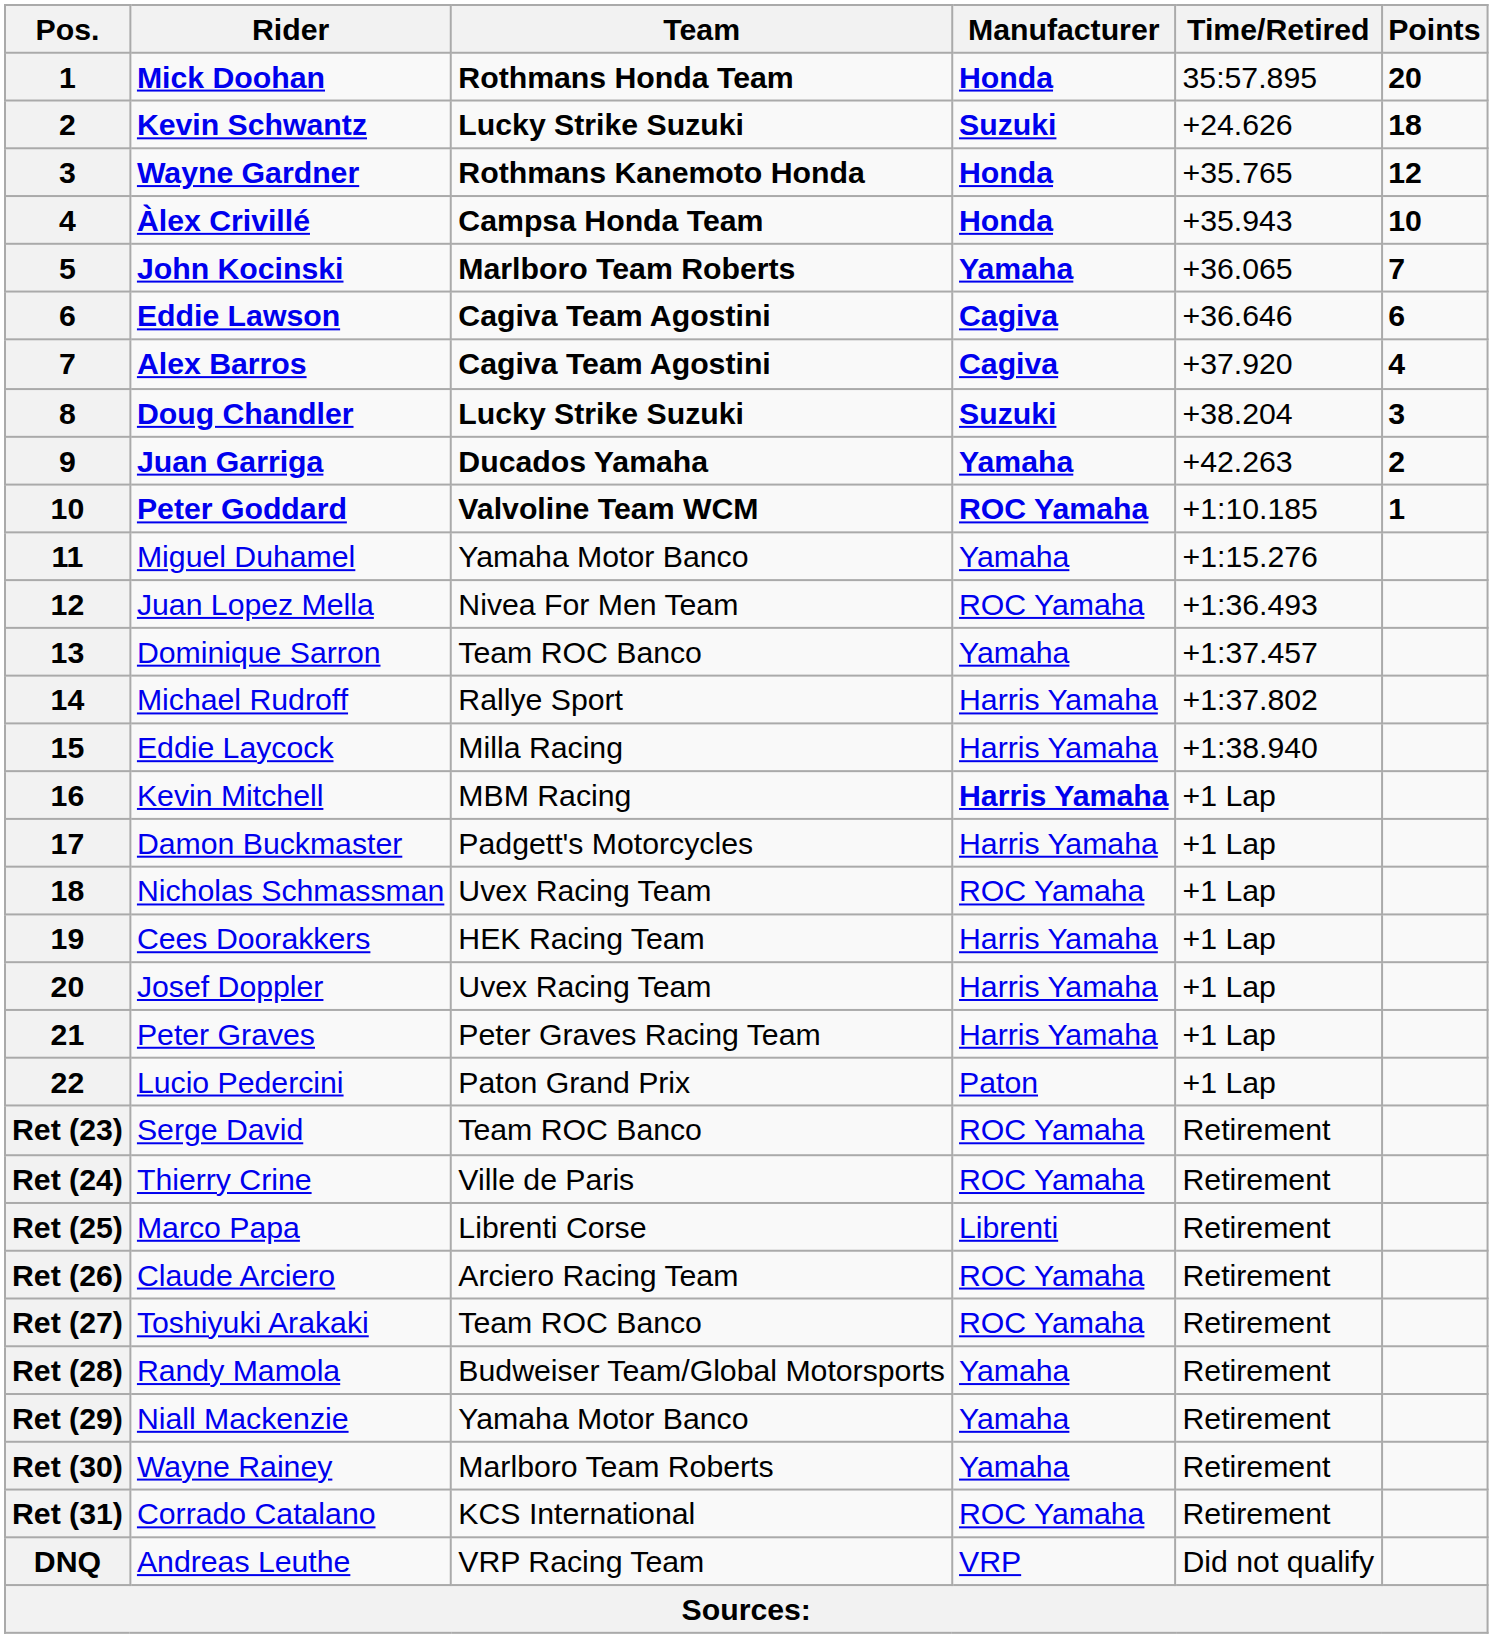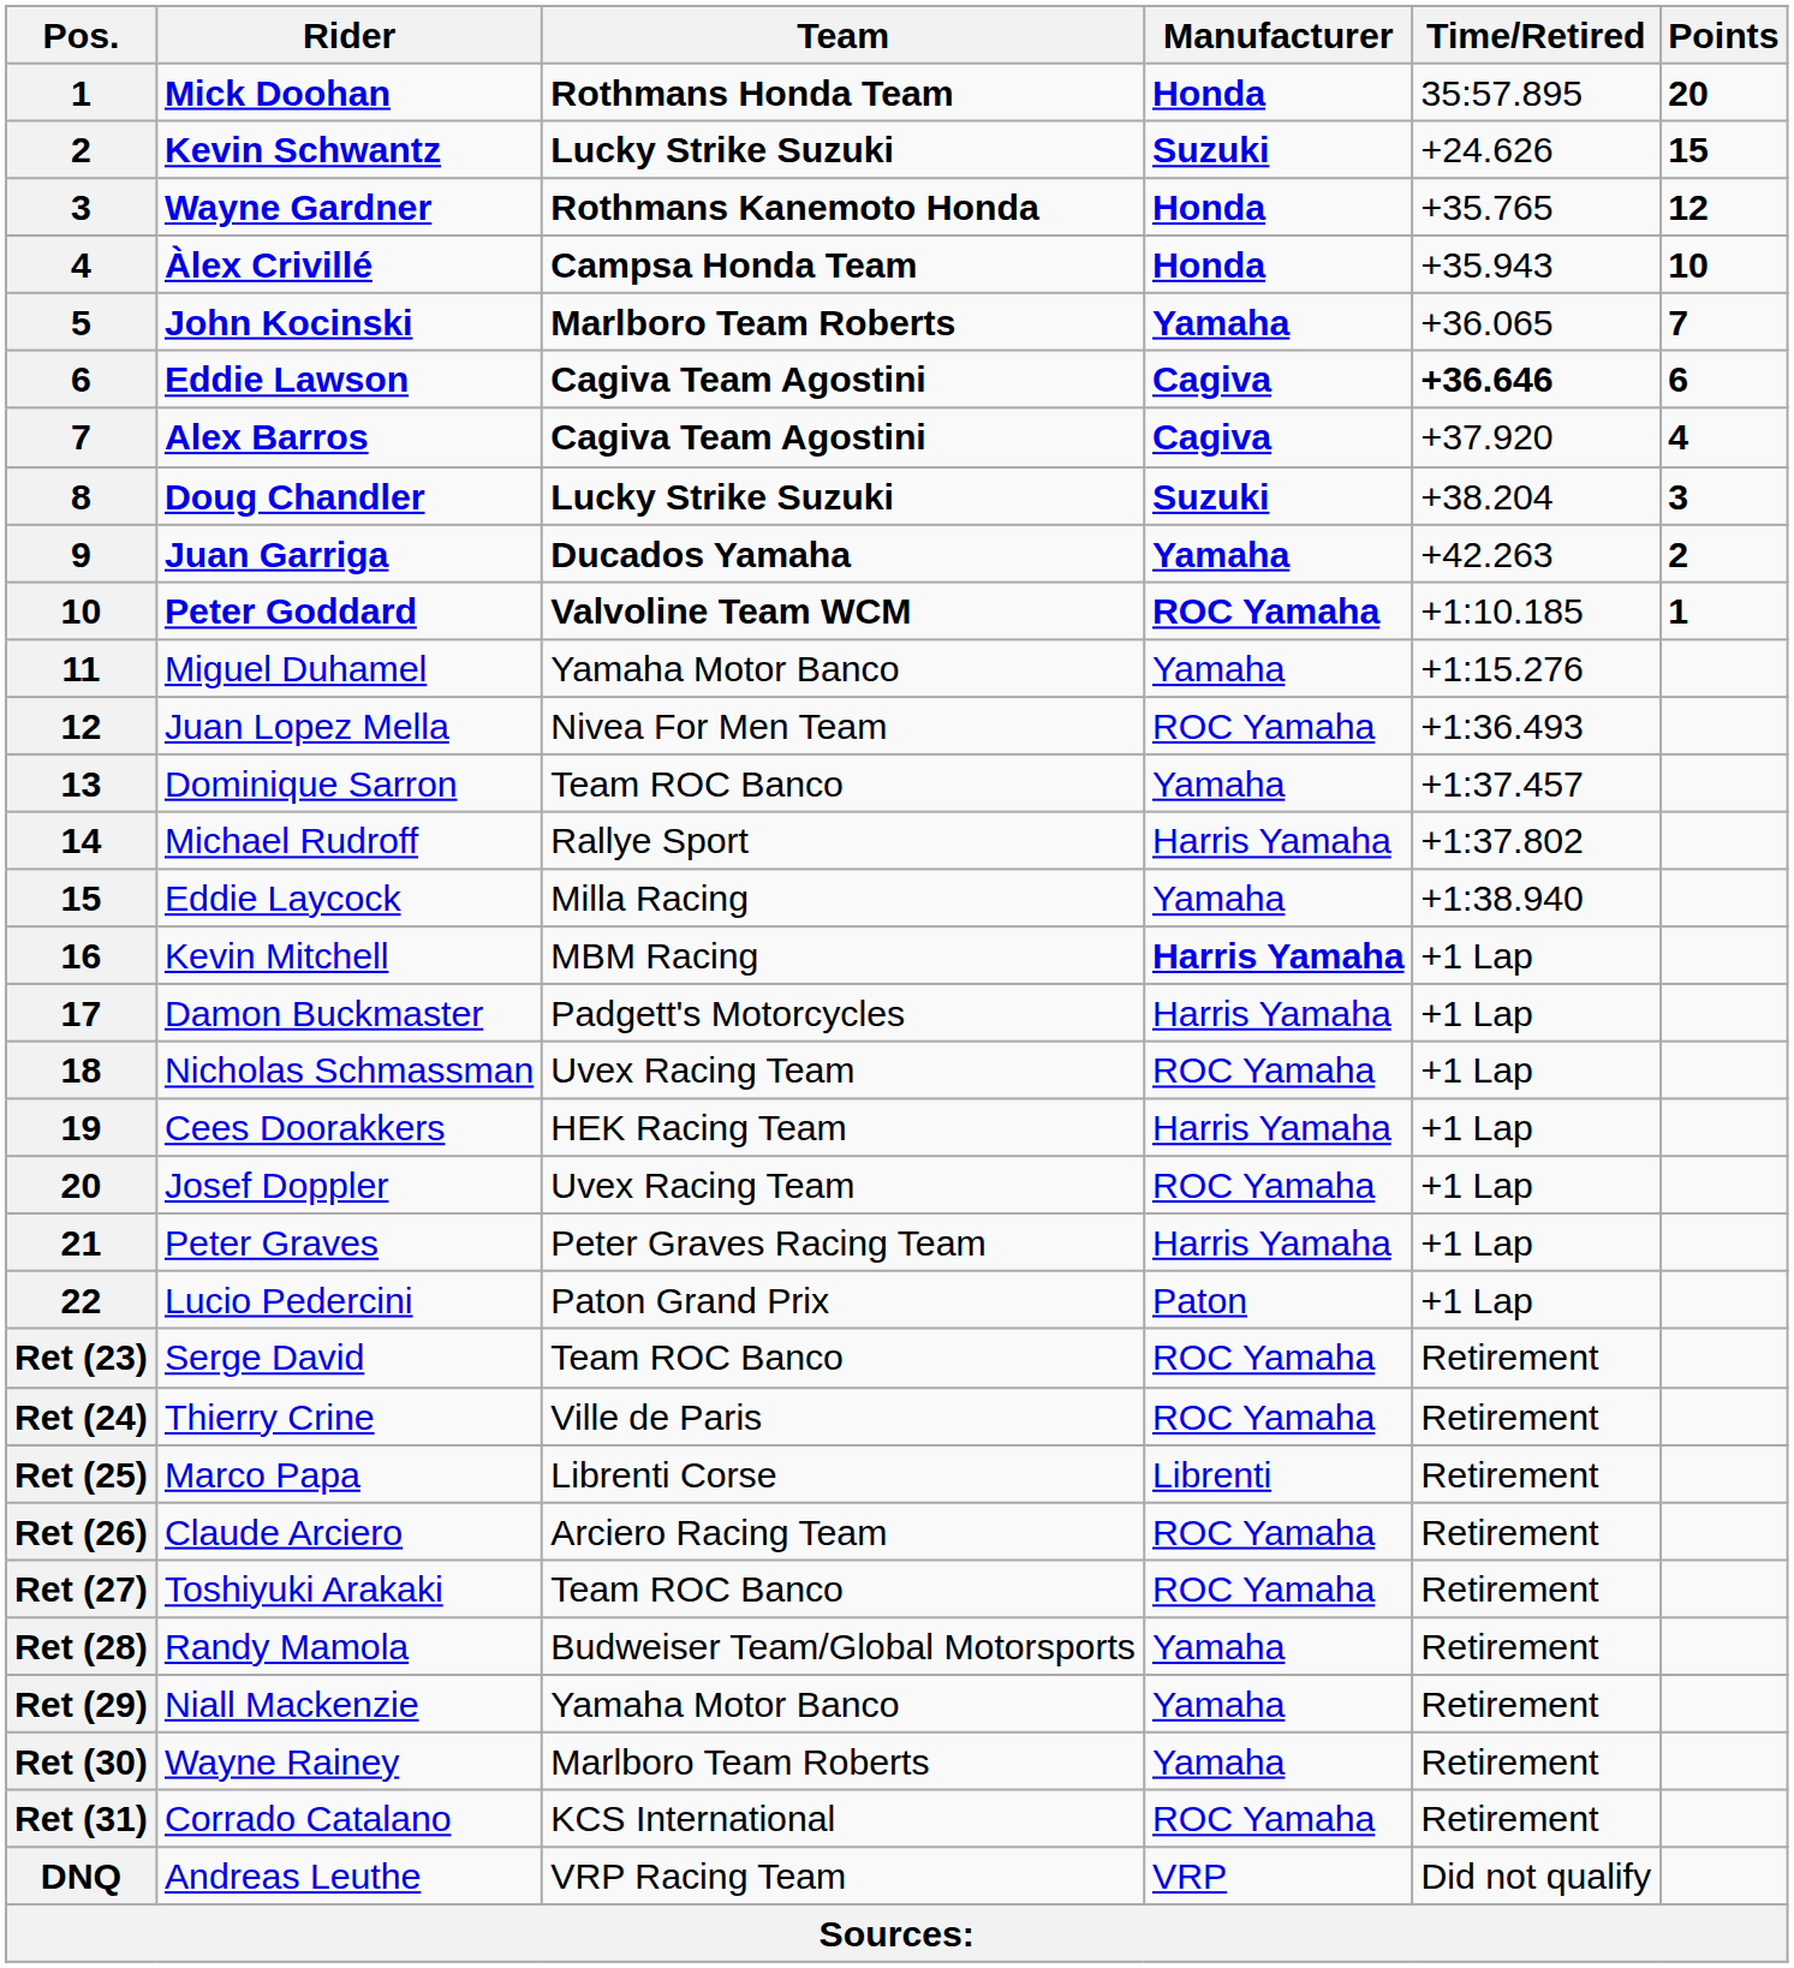 <table class="wikitable" style="font-size: 95%;">
 <tr>
 <th>Pos.</th>
 <th>Rider</th>
 <th>Team</th>
 <th>Manufacturer</th>
 <th>Time/Retired</th>
 <th>Points</th>
 </tr>
 <tr>
 <th>1</th>
 <td> <strong><a href='#'>Mick Doohan</a></strong></td>
 <td><strong>Rothmans Honda Team</strong></td>
 <td><strong><a href='#'>Honda</a></strong></td>
 <td>35:57.895</td>
 <td><strong>20</strong></td>
 </tr>
 <tr>
 <th>2</th>
 <td> <strong><a href='#'>Kevin Schwantz</a></strong></td>
 <td><strong>Lucky Strike Suzuki</strong></td>
 <td><strong><a href='#'>Suzuki</a></strong></td>
 <td>+24.626</td>
-<td><strong>18</strong></td>
+<td><strong>15</strong></td>
 </tr>
 <tr>
 <th>3</th>
 <td> <strong><a href='#'>Wayne Gardner</a></strong></td>
 <td><strong>Rothmans Kanemoto Honda</strong></td>
 <td><strong><a href='#'>Honda</a></strong></td>
 <td>+35.765</td>
 <td><strong>12</strong></td>
 </tr>
 <tr>
 <th>4</th>
 <td> <strong><a href='#'>Àlex Crivillé</a></strong></td>
 <td><strong>Campsa Honda Team</strong></td>
 <td><strong><a href='#'>Honda</a></strong></td>
 <td>+35.943</td>
 <td><strong>10</strong></td>
 </tr>
 <tr>
 <th>5</th>
 <td> <strong><a href='#'>John Kocinski</a></strong></td>
 <td><strong>Marlboro Team Roberts</strong></td>
 <td><strong><a href='#'>Yamaha</a></strong></td>
 <td>+36.065</td>
 <td><strong>7</strong></td>
 </tr>
 <tr>
 <th>6</th>
 <td> <strong><a href='#'>Eddie Lawson</a></strong></td>
 <td><strong>Cagiva Team Agostini</strong></td>
 <td><strong><a href='#'>Cagiva</a></strong></td>
-<td>+36.646</td>
+<td><strong>+36.646</strong></td>
 <td><strong>6</strong></td>
 </tr>
 <tr>
 <th>7</th>
 <td> <strong><a href='#'>Alex Barros</a></strong></td>
 <td><strong>Cagiva Team Agostini</strong></td>
 <td><strong><a href='#'>Cagiva</a></strong></td>
 <td>+37.920</td>
 <td><strong>4</strong></td>
 </tr>
 <tr>
 <th>8</th>
 <td> <strong><a href='#'>Doug Chandler</a></strong></td>
 <td><strong>Lucky Strike Suzuki</strong></td>
 <td><strong><a href='#'>Suzuki</a></strong></td>
 <td>+38.204</td>
 <td><strong>3</strong></td>
 </tr>
 <tr>
 <th>9</th>
 <td> <strong><a href='#'>Juan Garriga</a></strong></td>
 <td><strong>Ducados Yamaha</strong></td>
 <td><strong><a href='#'>Yamaha</a></strong></td>
 <td>+42.263</td>
 <td><strong>2</strong></td>
 </tr>
 <tr>
 <th>10</th>
 <td> <strong><a href='#'>Peter Goddard</a></strong></td>
 <td><strong>Valvoline Team WCM</strong></td>
 <td><strong><a href='#'>ROC Yamaha</a></strong></td>
 <td>+1:10.185</td>
 <td><strong>1</strong></td>
 </tr>
 <tr>
 <th>11</th>
 <td> <a href='#'>Miguel Duhamel</a></td>
 <td>Yamaha Motor Banco</td>
 <td><a href='#'>Yamaha</a></td>
 <td>+1:15.276</td>
 <td></td>
 </tr>
 <tr>
 <th>12</th>
 <td> <a href='#'>Juan Lopez Mella</a></td>
 <td>Nivea For Men Team</td>
 <td><a href='#'>ROC Yamaha</a></td>
 <td>+1:36.493</td>
 <td></td>
 </tr>
 <tr>
 <th>13</th>
 <td> <a href='#'>Dominique Sarron</a></td>
 <td>Team ROC Banco</td>
 <td><a href='#'>Yamaha</a></td>
 <td>+1:37.457</td>
 <td></td>
 </tr>
 <tr>
 <th>14</th>
 <td> <a href='#'>Michael Rudroff</a></td>
 <td>Rallye Sport</td>
 <td><a href='#'>Harris Yamaha</a></td>
 <td>+1:37.802</td>
 <td></td>
 </tr>
 <tr>
 <th>15</th>
 <td> <a href='#'>Eddie Laycock</a></td>
 <td>Milla Racing</td>
-<td><a href='#'>Harris Yamaha</a></td>
+<td><a href='#'>Yamaha</a></td>
 <td>+1:38.940</td>
 <td></td>
 </tr>
 <tr>
 <th>16</th>
 <td> <a href='#'>Kevin Mitchell</a></td>
 <td>MBM Racing</td>
 <td><strong><a href='#'>Harris Yamaha</a></strong></td>
 <td>+1 Lap</td>
 <td></td>
 </tr>
 <tr>
 <th>17</th>
 <td> <a href='#'>Damon Buckmaster</a></td>
 <td>Padgett's Motorcycles</td>
 <td><a href='#'>Harris Yamaha</a></td>
 <td>+1 Lap</td>
 <td></td>
 </tr>
 <tr>
 <th>18</th>
 <td> <a href='#'>Nicholas Schmassman</a></td>
 <td>Uvex Racing Team</td>
 <td><a href='#'>ROC Yamaha</a></td>
 <td>+1 Lap</td>
 <td></td>
 </tr>
 <tr>
 <th>19</th>
 <td> <a href='#'>Cees Doorakkers</a></td>
 <td>HEK Racing Team</td>
 <td><a href='#'>Harris Yamaha</a></td>
 <td>+1 Lap</td>
 <td></td>
 </tr>
 <tr>
 <th>20</th>
 <td> <a href='#'>Josef Doppler</a></td>
 <td>Uvex Racing Team</td>
-<td><a href='#'>Harris Yamaha</a></td>
+<td><a href='#'>ROC Yamaha</a></td>
 <td>+1 Lap</td>
 <td></td>
 </tr>
 <tr>
 <th>21</th>
 <td> <a href='#'>Peter Graves</a></td>
 <td>Peter Graves Racing Team</td>
 <td><a href='#'>Harris Yamaha</a></td>
 <td>+1 Lap</td>
 <td></td>
 </tr>
 <tr>
 <th>22</th>
 <td> <a href='#'>Lucio Pedercini</a></td>
 <td>Paton Grand Prix</td>
 <td><a href='#'>Paton</a></td>
 <td>+1 Lap</td>
 <td></td>
 </tr>
 <tr>
 <th>Ret (23)</th>
 <td> <a href='#'>Serge David</a></td>
 <td>Team ROC Banco</td>
 <td><a href='#'>ROC Yamaha</a></td>
 <td>Retirement</td>
 <td></td>
 </tr>
 <tr>
 <th>Ret (24)</th>
 <td> <a href='#'>Thierry Crine</a></td>
 <td>Ville de Paris</td>
 <td><a href='#'>ROC Yamaha</a></td>
 <td>Retirement</td>
 <td></td>
 </tr>
 <tr>
 <th>Ret (25)</th>
 <td> <a href='#'>Marco Papa</a></td>
 <td>Librenti Corse</td>
 <td><a href='#'>Librenti</a></td>
 <td>Retirement</td>
 <td></td>
 </tr>
 <tr>
 <th>Ret (26)</th>
 <td> <a href='#'>Claude Arciero</a></td>
 <td>Arciero Racing Team</td>
 <td><a href='#'>ROC Yamaha</a></td>
 <td>Retirement</td>
 <td></td>
 </tr>
 <tr>
 <th>Ret (27)</th>
 <td> <a href='#'>Toshiyuki Arakaki</a></td>
 <td>Team ROC Banco</td>
 <td><a href='#'>ROC Yamaha</a></td>
 <td>Retirement</td>
 <td></td>
 </tr>
 <tr>
 <th>Ret (28)</th>
 <td> <a href='#'>Randy Mamola</a></td>
 <td>Budweiser Team/Global Motorsports</td>
 <td><a href='#'>Yamaha</a></td>
 <td>Retirement</td>
 <td></td>
 </tr>
 <tr>
 <th>Ret (29)</th>
 <td> <a href='#'>Niall Mackenzie</a></td>
 <td>Yamaha Motor Banco</td>
 <td><a href='#'>Yamaha</a></td>
 <td>Retirement</td>
 <td></td>
 </tr>
 <tr>
 <th>Ret (30)</th>
 <td> <a href='#'>Wayne Rainey</a></td>
 <td>Marlboro Team Roberts</td>
 <td><a href='#'>Yamaha</a></td>
 <td>Retirement</td>
 <td></td>
 </tr>
 <tr>
 <th>Ret (31)</th>
 <td> <a href='#'>Corrado Catalano</a></td>
 <td>KCS International</td>
 <td><a href='#'>ROC Yamaha</a></td>
 <td>Retirement</td>
 <td></td>
 </tr>
 <tr>
 <th>DNQ</th>
 <td> <a href='#'>Andreas Leuthe</a></td>
 <td>VRP Racing Team</td>
 <td><a href='#'>VRP</a></td>
 <td>Did not qualify</td>
 <td></td>
 </tr>
 <tr>
 <th colspan=8>Sources:</th>
 </tr>
 </table>
